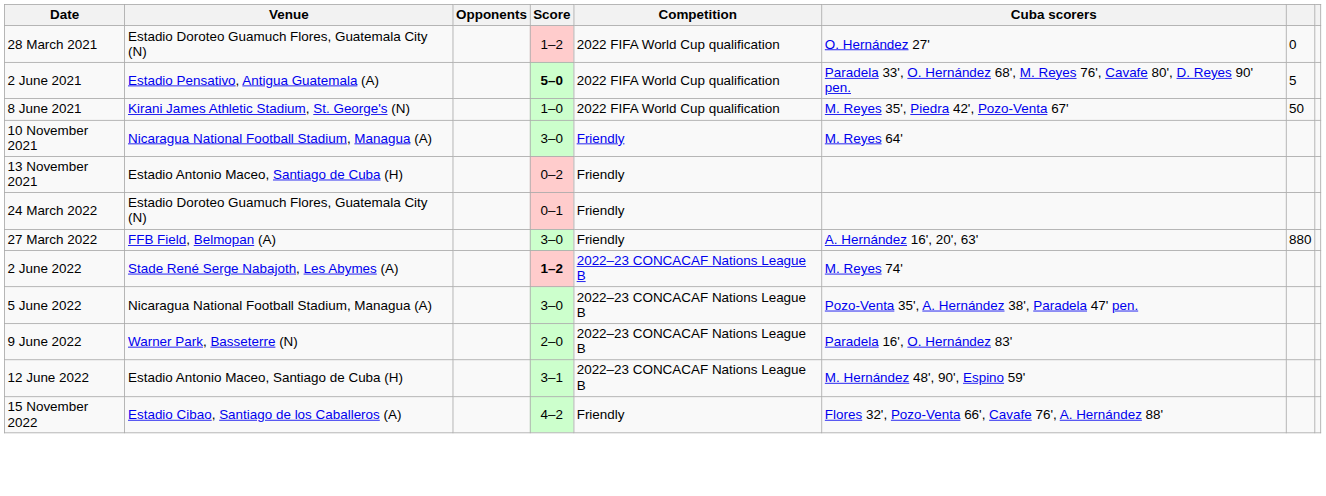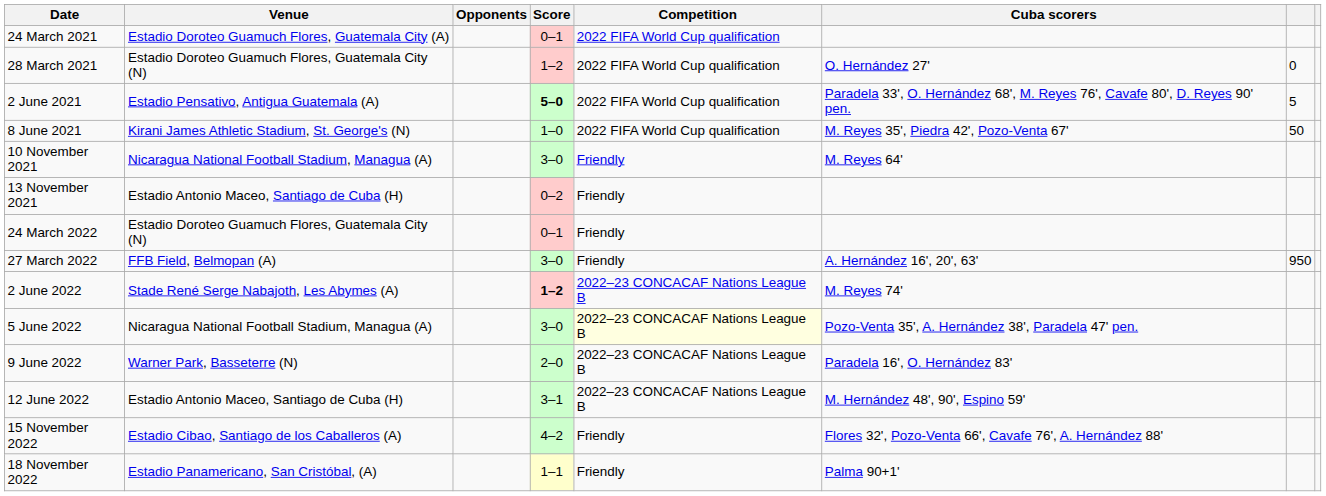 <table class="wikitable sortable">
 <tr>
 <th>Date</th>
 <th>Venue</th>
 <th>Opponents</th>
 <th>Score</th>
 <th>Competition</th>
 <th class=unsortable>Cuba scorers</th>
 <th></th>
 <th class=unsortable></th>
+</tr>
+<tr>
+<td>24 March 2021</td>
+<td><a href='#'>Estadio Doroteo Guamuch Flores</a>, <a href='#'>Guatemala City</a> (A)</td>
+<td></td>
+<td align="center" bgcolor="#FFCCCC">0–1</td>
+<td><a href='#'>2022 FIFA World Cup qualification</a></td>
+<td></td>
+<td></td>
+<td></td>
 </tr>
 <tr>
 <td>28 March 2021</td>
 <td>Estadio Doroteo Guamuch Flores, Guatemala City (N)</td>
 <td></td>
 <td align="center" bgcolor="#FFCCCC">1–2</td>
 <td>2022 FIFA World Cup qualification</td>
 <td><a href='#'>O. Hernández</a> 27'</td>
 <td>0</td>
 <td></td>
 </tr>
 <tr>
 <td>2 June 2021</td>
 <td><a href='#'>Estadio Pensativo</a>, <a href='#'>Antigua Guatemala</a> (A)</td>
 <td></td>
 <td align="center" bgcolor="#CCFFCC"><strong>5–0</strong></td>
 <td>2022 FIFA World Cup qualification</td>
 <td><a href='#'>Paradela</a> 33', <a href='#'>O. Hernández</a> 68', <a href='#'>M. Reyes</a> 76', <a href='#'>Cavafe</a> 80', <a href='#'>D. Reyes</a> 90' <a href='#'>pen.</a></td>
 <td>5</td>
 <td></td>
 </tr>
 <tr>
 <td>8 June 2021</td>
 <td><a href='#'>Kirani James Athletic Stadium</a>, <a href='#'>St. George's</a> (N)</td>
 <td></td>
 <td align="center" bgcolor="#CCFFCC">1–0</td>
 <td>2022 FIFA World Cup qualification</td>
 <td><a href='#'>M. Reyes</a> 35', <a href='#'>Piedra</a> 42', <a href='#'>Pozo-Venta</a> 67'</td>
 <td>50</td>
 <td></td>
 </tr>
 <tr>
 <td>10 November 2021</td>
 <td><a href='#'>Nicaragua National Football Stadium</a>, <a href='#'>Managua</a> (A)</td>
 <td></td>
 <td align="center" bgcolor="#CCFFCC">3–0</td>
 <td><a href='#'>Friendly</a></td>
 <td><a href='#'>M. Reyes</a> 64'</td>
 <td></td>
 <td></td>
 </tr>
 <tr>
 <td>13 November 2021</td>
 <td>Estadio Antonio Maceo, <a href='#'>Santiago de Cuba</a> (H)</td>
 <td></td>
 <td align="center" bgcolor="#FFCCCC">0–2</td>
 <td>Friendly</td>
 <td></td>
 <td></td>
 <td></td>
 </tr>
 <tr>
 <td>24 March 2022</td>
 <td>Estadio Doroteo Guamuch Flores, Guatemala City (N)</td>
 <td></td>
 <td align="center" bgcolor="#FFCCCC">0–1</td>
 <td>Friendly</td>
 <td></td>
 <td></td>
 <td></td>
 </tr>
 <tr>
 <td>27 March 2022</td>
 <td><a href='#'>FFB Field</a>, <a href='#'>Belmopan</a> (A)</td>
 <td></td>
 <td align="center" bgcolor="#CCFFCC">3–0</td>
 <td>Friendly</td>
 <td><a href='#'>A. Hernández</a> 16', 20', 63'</td>
-<td>880</td>
+<td>950</td>
 <td></td>
 </tr>
 <tr>
 <td>2 June 2022</td>
 <td><a href='#'>Stade René Serge Nabajoth</a>, <a href='#'>Les Abymes</a> (A)</td>
 <td></td>
 <td align="center" bgcolor="#FFCCCC"><strong>1–2</strong></td>
 <td><a href='#'>2022–23 CONCACAF Nations League B</a></td>
 <td><a href='#'>M. Reyes</a> 74'</td>
 <td></td>
 <td></td>
 </tr>
 <tr>
 <td>5 June 2022</td>
 <td>Nicaragua National Football Stadium, Managua (A)</td>
 <td></td>
 <td align="center" bgcolor="#CCFFCC">3–0</td>
-<td>2022–23 CONCACAF Nations League B</td>
+<td style="background: lightyellow;">2022–23 CONCACAF Nations League B</td>
 <td><a href='#'>Pozo-Venta</a> 35', <a href='#'>A. Hernández</a> 38', <a href='#'>Paradela</a> 47' <a href='#'>pen.</a></td>
 <td></td>
 <td></td>
 </tr>
 <tr>
 <td>9 June 2022</td>
 <td><a href='#'>Warner Park</a>, <a href='#'>Basseterre</a> (N)</td>
 <td></td>
 <td align="center" bgcolor="#CCFFCC">2–0</td>
 <td>2022–23 CONCACAF Nations League B</td>
 <td><a href='#'>Paradela</a> 16', <a href='#'>O. Hernández</a> 83'</td>
 <td></td>
 <td></td>
 </tr>
 <tr>
 <td>12 June 2022</td>
 <td>Estadio Antonio Maceo, Santiago de Cuba (H)</td>
 <td></td>
 <td align="center" bgcolor="#CCFFCC">3–1</td>
 <td>2022–23 CONCACAF Nations League B</td>
 <td><a href='#'>M. Hernández</a> 48', 90', <a href='#'>Espino</a> 59'</td>
 <td></td>
 <td></td>
 </tr>
 <tr>
 <td>15 November 2022</td>
 <td><a href='#'>Estadio Cibao</a>, <a href='#'>Santiago de los Caballeros</a> (A)</td>
 <td></td>
 <td align="center" bgcolor="#CCFFCC">4–2</td>
 <td>Friendly</td>
 <td><a href='#'>Flores</a> 32', <a href='#'>Pozo-Venta</a> 66', <a href='#'>Cavafe</a> 76', <a href='#'>A. Hernández</a> 88'</td>
 <td></td>
 <td></td>
 </tr>
+<tr>
+<td>18 November 2022</td>
+<td><a href='#'>Estadio Panamericano</a>, <a href='#'>San Cristóbal</a>, (A)</td>
+<td></td>
+<td align="center" bgcolor="#FFFFCC">1–1</td>
+<td>Friendly</td>
+<td><a href='#'>Palma</a> 90+1'</td>
+<td></td>
+<td></td>
+</tr>
 </table>
